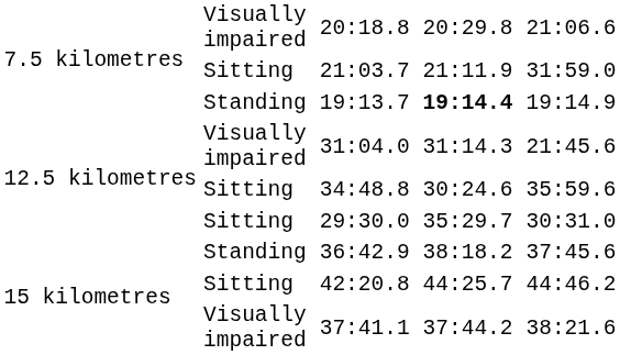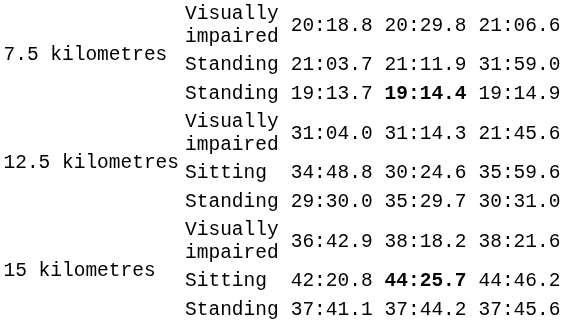 <table>
 <tr>
 <td rowspan="3">7.5 kilometres<br></td>
 <td>Visually<br>impaired</td>
 <td></td>
 <td>20:18.8</td>
 <td></td>
 <td>20:29.8</td>
 <td></td>
 <td>21:06.6</td>
 </tr>
 <tr>
-<td>Sitting</td>
+<td>Standing</td>
 <td></td>
 <td>21:03.7</td>
 <td></td>
 <td>21:11.9</td>
 <td></td>
 <td>31:59.0</td>
 </tr>
 <tr>
 <td>Standing</td>
 <td></td>
 <td>19:13.7</td>
 <td></td>
 <td><strong>19:14.4</strong></td>
 <td></td>
 <td>19:14.9</td>
 </tr>
 <tr>
 <td rowspan="3">12.5 kilometres<br></td>
 <td>Visually<br>impaired</td>
 <td></td>
 <td>31:04.0</td>
 <td></td>
 <td>31:14.3</td>
 <td></td>
 <td>21:45.6</td>
 </tr>
 <tr>
 <td>Sitting</td>
 <td></td>
 <td>34:48.8</td>
 <td></td>
 <td>30:24.6</td>
 <td></td>
 <td>35:59.6</td>
 </tr>
 <tr>
-<td>Sitting</td>
+<td>Standing</td>
 <td></td>
 <td>29:30.0</td>
 <td></td>
 <td>35:29.7</td>
 <td></td>
 <td>30:31.0</td>
 </tr>
 <tr>
 <td rowspan="3">15 kilometres<br></td>
-<td>Standing</td>
+<td>Visually<br>impaired</td>
 <td></td>
 <td>36:42.9</td>
 <td></td>
 <td>38:18.2</td>
 <td><br></td>
-<td>37:45.6</td>
+<td>38:21.6</td>
 </tr>
 <tr>
 <td>Sitting</td>
 <td></td>
 <td>42:20.8</td>
 <td></td>
-<td>44:25.7</td>
+<td><strong>44:25.7</strong></td>
 <td></td>
 <td>44:46.2</td>
 </tr>
 <tr>
-<td>Visually<br>impaired</td>
+<td>Standing</td>
 <td></td>
 <td>37:41.1</td>
 <td></td>
 <td>37:44.2</td>
 <td></td>
-<td>38:21.6</td>
+<td>37:45.6</td>
 </tr>
 </table>
